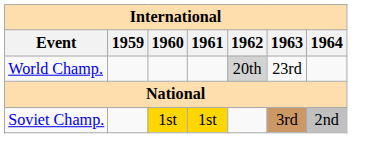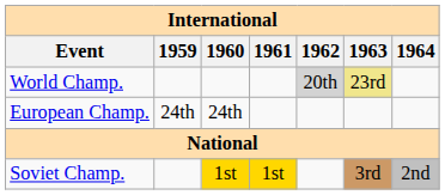 <table class="wikitable" style="text-align:center">
 <tr>
 <th style="background-color: #ffdead; " colspan=7 align=center>International</th>
 </tr>
 <tr>
 <th>Event</th>
 <th>1959</th>
 <th>1960</th>
 <th>1961</th>
 <th>1962</th>
 <th>1963</th>
 <th>1964</th>
 </tr>
 <tr>
 <td align=left><a href='#'>World Champ.</a></td>
 <td></td>
 <td></td>
 <td></td>
 <td style="background: lightgrey;">20th</td>
-<td>23rd</td>
+<td style="background: khaki;">23rd</td>
+<td></td>
+</tr>
+<tr>
+<td align=left><a href='#'>European Champ.</a></td>
+<td>24th</td>
+<td>24th</td>
+<td></td>
+<td></td>
+<td></td>
 <td></td>
 </tr>
 <tr>
 <th style="background-color: #ffdead; " colspan=7 align=center>National</th>
 </tr>
 <tr>
 <td align=left><a href='#'>Soviet Champ.</a></td>
 <td></td>
 <td bgcolor=gold>1st</td>
 <td bgcolor=gold>1st</td>
 <td></td>
 <td bgcolor=cc9966>3rd</td>
 <td bgcolor=silver>2nd</td>
 </tr>
 </table>
